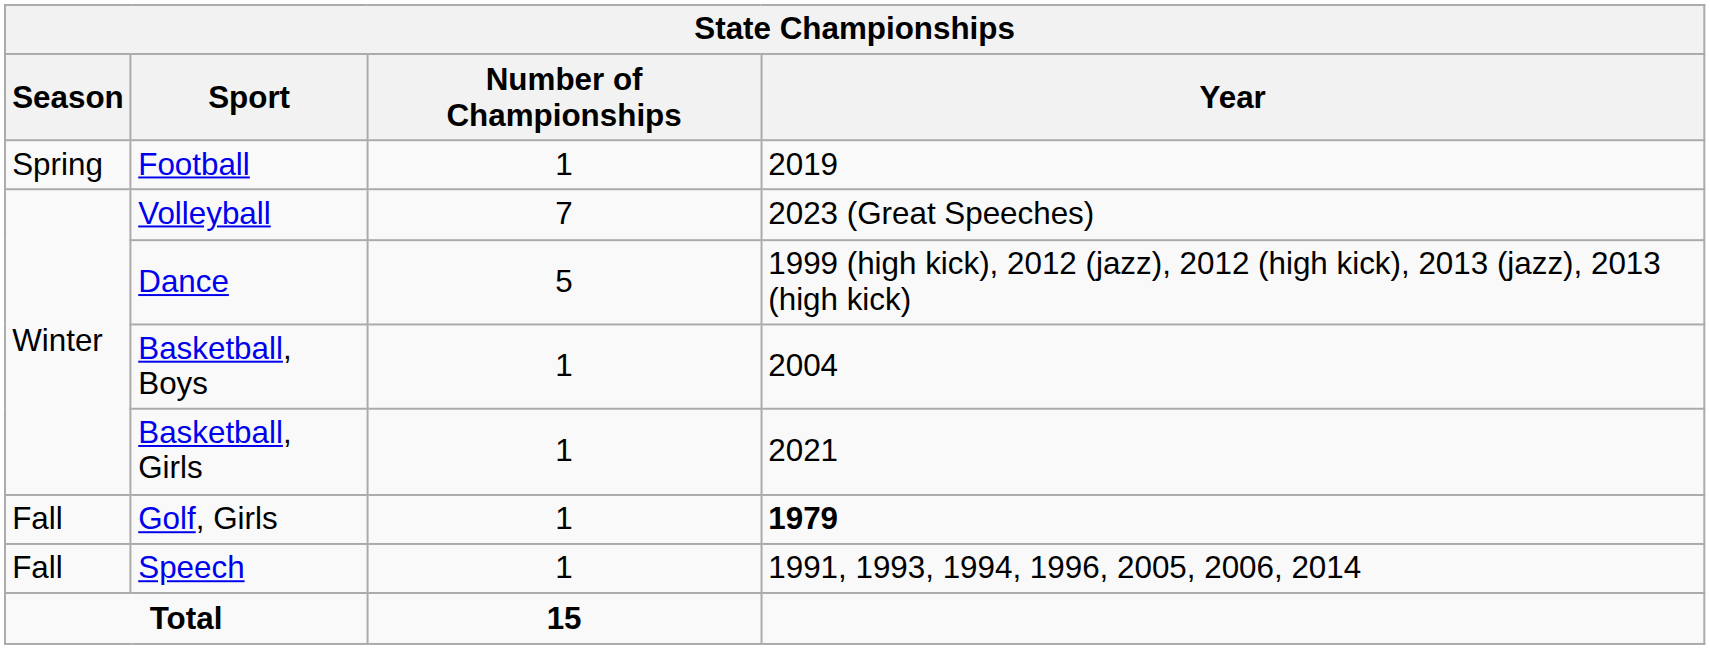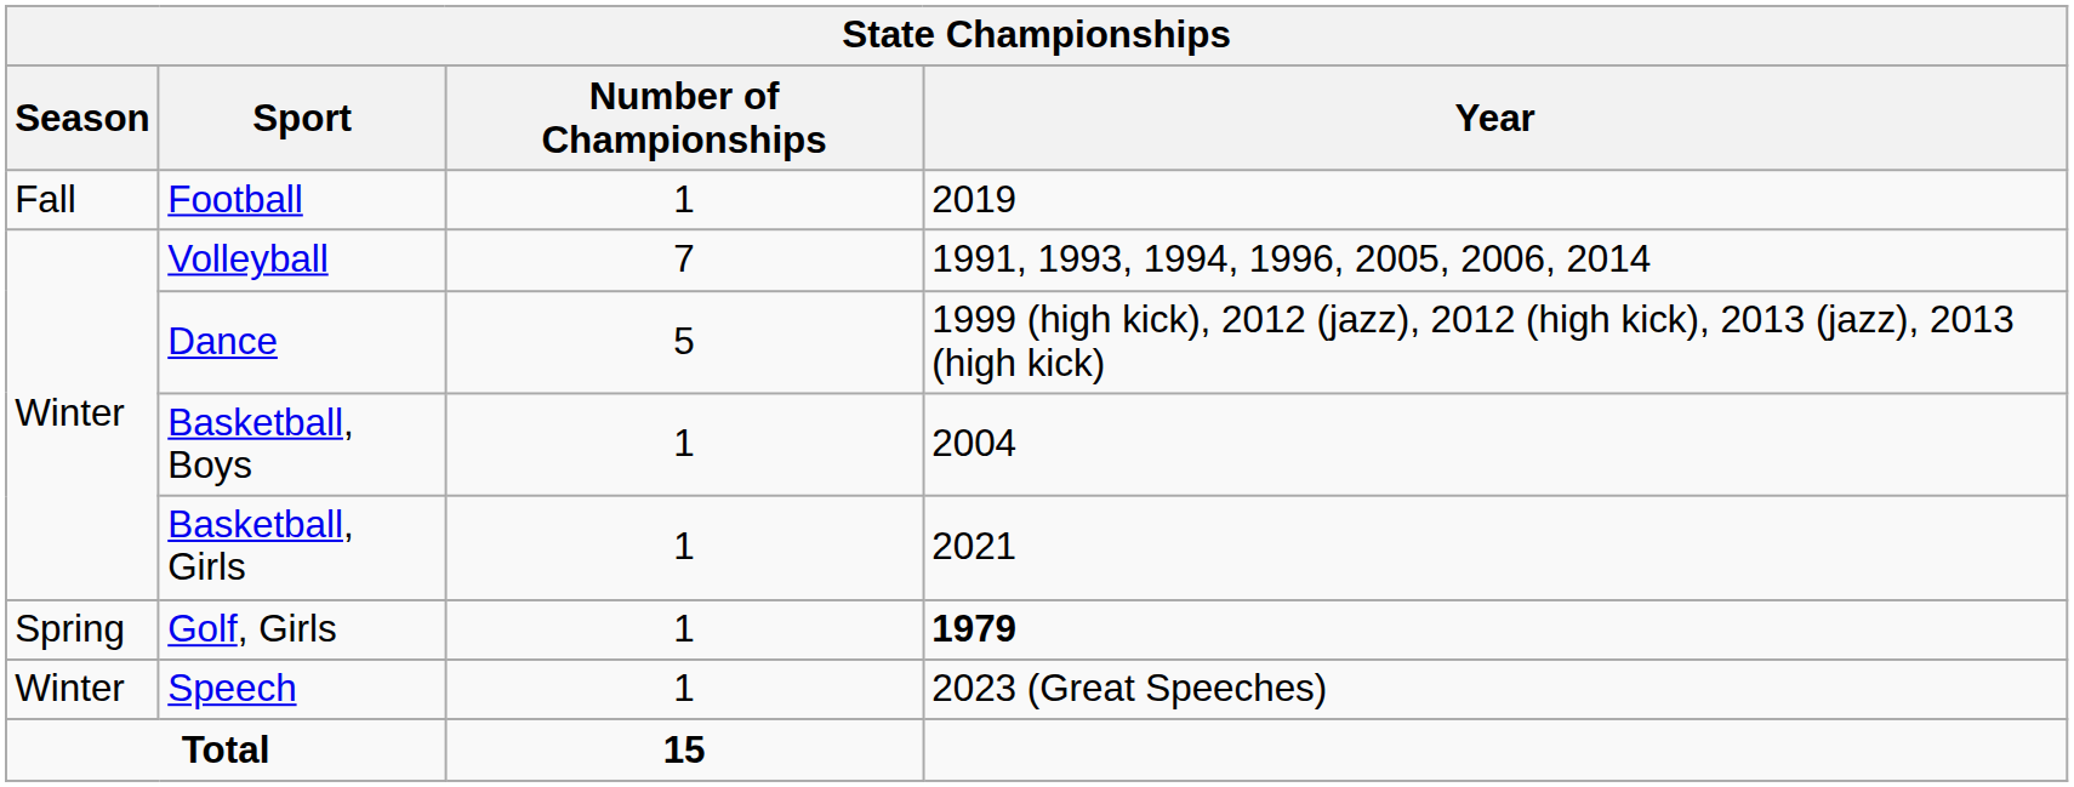 <table class="wikitable">
 <tr>
 <th colspan="4">State Championships</th>
 </tr>
 <tr>
 <th>Season</th>
 <th>Sport</th>
 <th>Number of Championships</th>
 <th>Year</th>
 </tr>
 <tr>
-<td>Spring</td>
+<td>Fall</td>
 <td><a href='#'>Football</a></td>
 <td style="text-align:center;">1</td>
 <td>2019</td>
 </tr>
 <tr>
 <td rowspan="4">Winter</td>
 <td><a href='#'>Volleyball</a></td>
 <td style="text-align:center;">7</td>
-<td>2023 (Great Speeches) </td>
+<td>1991, 1993, 1994, 1996, 2005, 2006, 2014</td>
 </tr>
 <tr>
 <td><a href='#'>Dance</a></td>
 <td style="text-align:center;">5</td>
 <td>1999 (high kick), 2012 (jazz), 2012 (high kick), 2013 (jazz), 2013 (high kick)</td>
 </tr>
 <tr>
 <td><a href='#'>Basketball</a>, Boys</td>
 <td style="text-align:center;">1</td>
 <td>2004</td>
 </tr>
 <tr>
 <td><a href='#'>Basketball</a>, Girls</td>
 <td style="text-align:center;">1</td>
 <td>2021</td>
 </tr>
 <tr>
-<td>Fall</td>
+<td>Spring</td>
 <td><a href='#'>Golf</a>, Girls</td>
 <td style="text-align:center;">1</td>
 <td><strong>1979</strong></td>
 </tr>
 <tr>
-<td>Fall</td>
+<td>Winter</td>
 <td><a href='#'>Speech</a></td>
 <td style="text-align:center;">1</td>
-<td>1991, 1993, 1994, 1996, 2005, 2006, 2014</td>
+<td>2023 (Great Speeches) </td>
 </tr>
 <tr style="text-align:center;">
 <td colspan="2"><strong>Total</strong></td>
 <td style="text-align:center;"><strong>15</strong></td>
 </tr>
 </table>
